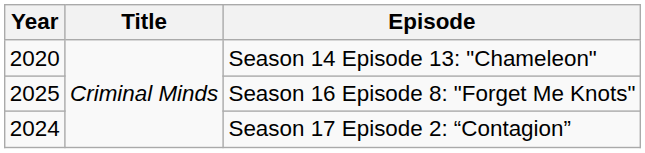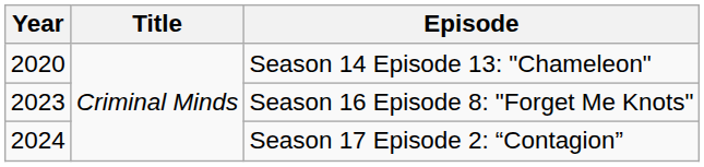 <table class="wikitable">
 <tr>
 <th>Year</th>
 <th>Title</th>
 <th>Episode</th>
 </tr>
 <tr>
 <td>2020</td>
 <td rowspan=3><em>Criminal Minds</em></td>
 <td>Season 14 Episode 13: "Chameleon"</td>
 </tr>
 <tr>
-<td>2025</td>
+<td>2023</td>
 <td>Season 16 Episode 8: "Forget Me Knots"</td>
 </tr>
 <tr>
 <td>2024</td>
 <td>Season 17 Episode 2: “Contagion”</td>
 </tr>
 </table>
